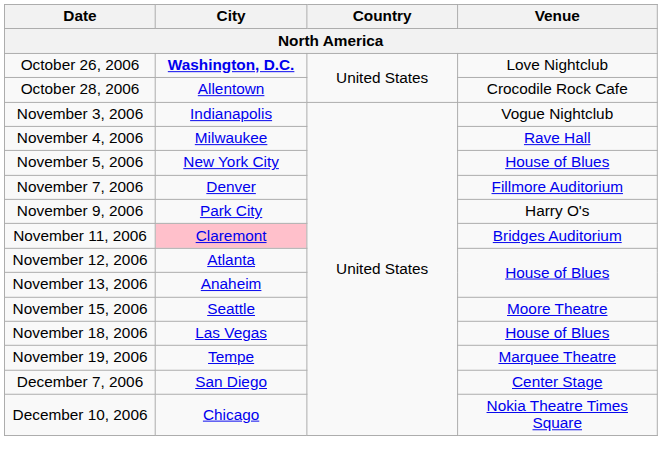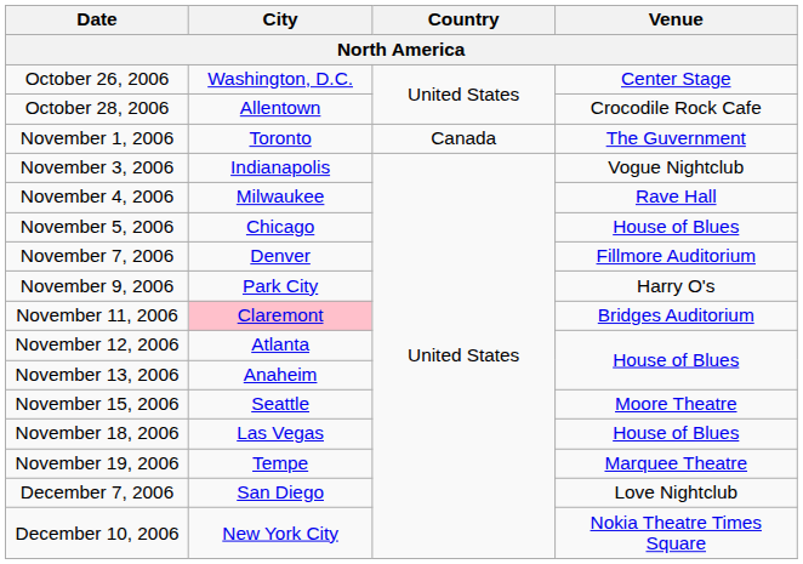 <table class="wikitable" style="text-align:center;">
 <tr>
 <th style="width:150px;">Date</th>
 <th style="width:150px;">City</th>
 <th style="width:150px;">Country</th>
 <th style="width:200px;">Venue</th>
 </tr>
 <tr>
 <th colspan="4">North America</th>
 </tr>
 <tr>
 <td>October 26, 2006</td>
-<td><strong><a href='#'>Washington, D.C.</a></strong></td>
+<td><a href='#'>Washington, D.C.</a></td>
 <td rowspan="2">United States</td>
-<td>Love Nightclub</td>
+<td><a href='#'>Center Stage</a></td>
 </tr>
 <tr>
 <td>October 28, 2006</td>
 <td><a href='#'>Allentown</a></td>
 <td>Crocodile Rock Cafe</td>
+</tr>
+<tr>
+<td>November 1, 2006</td>
+<td><a href='#'>Toronto</a></td>
+<td>Canada</td>
+<td><a href='#'>The Guvernment</a></td>
 </tr>
 <tr>
 <td>November 3, 2006</td>
 <td><a href='#'>Indianapolis</a></td>
 <td rowspan="13">United States</td>
 <td>Vogue Nightclub</td>
 </tr>
 <tr>
 <td>November 4, 2006</td>
 <td><a href='#'>Milwaukee</a></td>
 <td><a href='#'>Rave Hall</a></td>
 </tr>
 <tr>
 <td>November 5, 2006</td>
-<td><a href='#'>New York City</a></td>
+<td><a href='#'>Chicago</a></td>
 <td><a href='#'>House of Blues</a></td>
 </tr>
 <tr>
 <td>November 7, 2006</td>
 <td><a href='#'>Denver</a></td>
 <td><a href='#'>Fillmore Auditorium</a></td>
 </tr>
 <tr>
 <td>November 9, 2006</td>
 <td><a href='#'>Park City</a></td>
 <td>Harry O's</td>
 </tr>
 <tr>
 <td>November 11, 2006</td>
 <td style="background: pink;"><a href='#'>Claremont</a></td>
 <td><a href='#'>Bridges Auditorium</a></td>
 </tr>
 <tr>
 <td>November 12, 2006</td>
 <td><a href='#'>Atlanta</a></td>
 <td rowspan="2"><a href='#'>House of Blues</a></td>
 </tr>
 <tr>
 <td>November 13, 2006</td>
 <td><a href='#'>Anaheim</a></td>
 </tr>
 <tr>
 <td>November 15, 2006</td>
 <td><a href='#'>Seattle</a></td>
 <td><a href='#'>Moore Theatre</a></td>
 </tr>
 <tr>
 <td>November 18, 2006</td>
 <td><a href='#'>Las Vegas</a></td>
 <td><a href='#'>House of Blues</a></td>
 </tr>
 <tr>
 <td>November 19, 2006</td>
 <td><a href='#'>Tempe</a></td>
 <td><a href='#'>Marquee Theatre</a></td>
 </tr>
 <tr>
 <td>December 7, 2006</td>
 <td><a href='#'>San Diego</a></td>
-<td><a href='#'>Center Stage</a></td>
+<td>Love Nightclub</td>
 </tr>
 <tr>
 <td>December 10, 2006</td>
-<td><a href='#'>Chicago</a></td>
+<td><a href='#'>New York City</a></td>
 <td><a href='#'>Nokia Theatre Times Square</a></td>
 </tr>
 </table>
